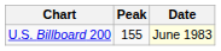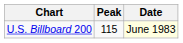 <table class="wikitable">
 <tr>
 <th>Chart</th>
 <th>Peak</th>
 <th>Date</th>
 </tr>
 <tr>
 <td><a href='#'>U.S. <em>Billboard</em> 200</a></td>
-<td align="center">155</td>
+<td align="center">115</td>
 <td align="center" style="background: lightyellow;">June 1983</td>
 </tr>
 </table>
